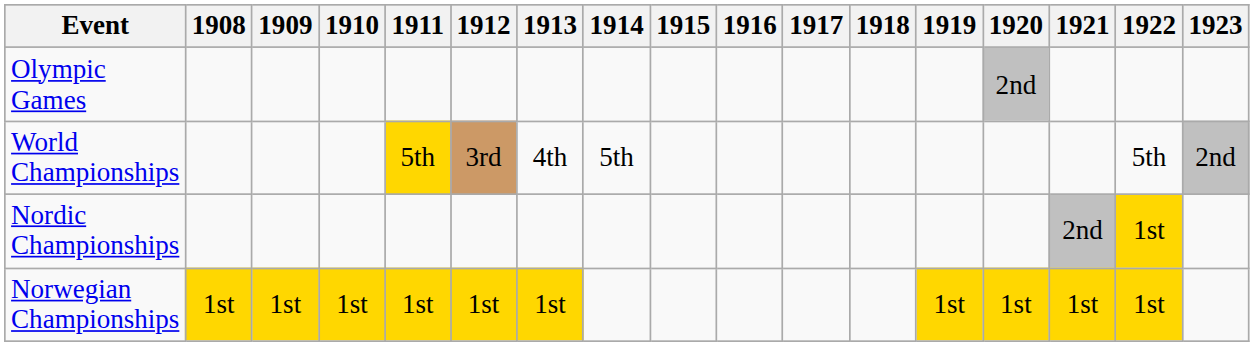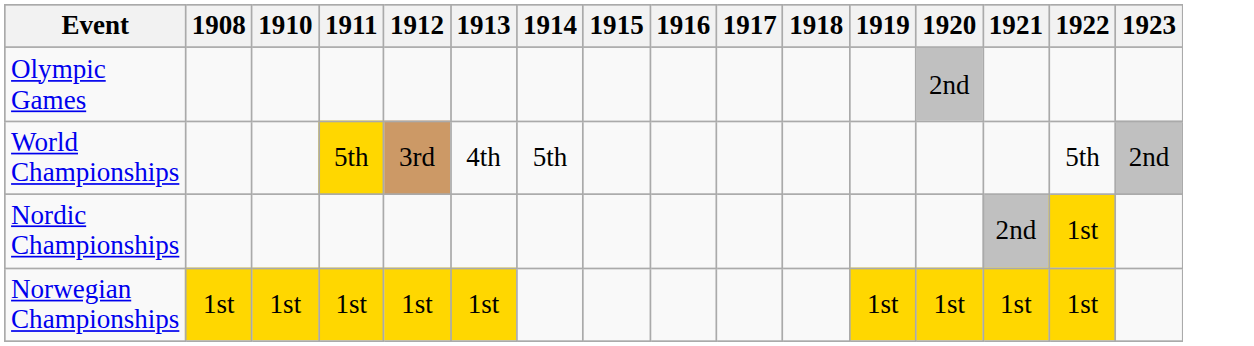 <table class="wikitable">
 <tr>
 <th>Event</th>
 <th>1908</th>
-<th>1909</th>
 <th>1910</th>
 <th>1911</th>
 <th>1912</th>
 <th>1913</th>
 <th>1914</th>
 <th>1915</th>
 <th>1916</th>
 <th>1917</th>
 <th>1918</th>
 <th>1919</th>
 <th>1920</th>
 <th>1921</th>
 <th>1922</th>
 <th>1923</th>
 </tr>
 <tr>
 <td><a href='#'>Olympic Games</a></td>
 <td></td>
 <td></td>
 <td></td>
 <td></td>
 <td></td>
 <td></td>
 <td></td>
 <td></td>
 <td></td>
 <td></td>
 <td></td>
-<td></td>
 <td align="center" bgcolor="silver">2nd</td>
 <td></td>
 <td></td>
 <td></td>
 </tr>
 <tr>
 <td><a href='#'>World Championships</a></td>
-<td></td>
 <td></td>
 <td></td>
 <td align="center" style="background: gold;">5th</td>
 <td align="center" bgcolor="cc9966">3rd</td>
 <td align="center">4th</td>
 <td align="center">5th</td>
 <td></td>
 <td></td>
 <td></td>
 <td></td>
 <td></td>
 <td></td>
 <td></td>
 <td align="center">5th</td>
 <td align="center" bgcolor="silver">2nd</td>
 </tr>
 <tr>
 <td><a href='#'>Nordic Championships</a></td>
 <td></td>
 <td></td>
 <td></td>
 <td></td>
 <td></td>
 <td></td>
 <td></td>
 <td></td>
 <td></td>
 <td></td>
 <td></td>
 <td></td>
-<td></td>
 <td align="center" bgcolor="silver">2nd</td>
 <td align="center" bgcolor="gold">1st</td>
 <td></td>
 </tr>
 <tr>
 <td><a href='#'>Norwegian Championships</a></td>
-<td align="center" bgcolor="gold">1st</td>
 <td align="center" bgcolor="gold">1st</td>
 <td align="center" bgcolor="gold">1st</td>
 <td align="center" bgcolor="gold">1st</td>
 <td align="center" bgcolor="gold">1st</td>
 <td align="center" bgcolor="gold">1st</td>
 <td></td>
 <td></td>
 <td></td>
 <td></td>
 <td></td>
 <td align="center" bgcolor="gold">1st</td>
 <td align="center" bgcolor="gold">1st</td>
 <td align="center" bgcolor="gold">1st</td>
 <td align="center" bgcolor="gold">1st</td>
 <td></td>
 </tr>
 </table>
